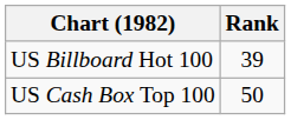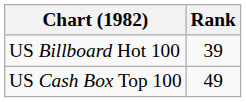 <table class="wikitable sortable">
 <tr>
 <th align="left">Chart (1982)</th>
 <th style="text-align:center;">Rank</th>
 </tr>
 <tr>
 <td>US <em>Billboard</em> Hot 100</td>
 <td style="text-align:center;">39</td>
 </tr>
 <tr>
 <td>US <em>Cash Box</em> Top 100</td>
-<td style="text-align:center;">50</td>
+<td style="text-align:center;">49</td>
 </tr>
 </table>
